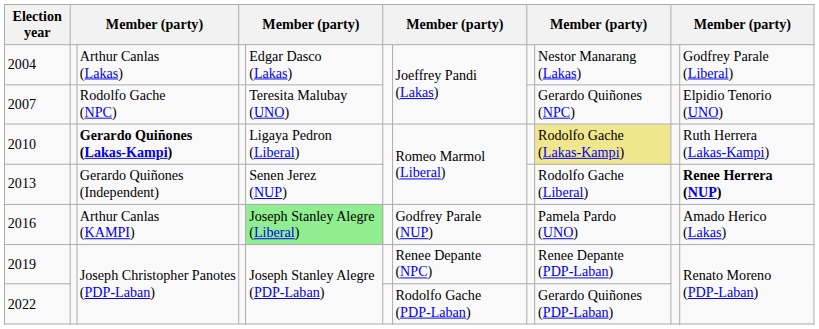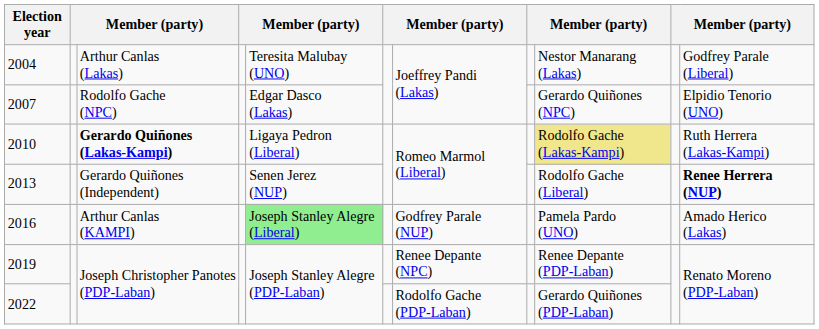 <table class=wikitable style="font-size:90%">
 <tr>
 <th width=60px>Election<br>year</th>
 <th colspan=2 width=140px>Member (party)</th>
 <th colspan=2 width=140px>Member (party)</th>
 <th colspan=2 width=140px>Member (party)</th>
 <th colspan=2 width=140px>Member (party)</th>
 <th colspan=2 width=140px>Member (party)</th>
 </tr>
 <tr>
 <td>2004</td>
 <td bgcolor=></td>
 <td>Arthur Canlas<br>(<a href='#'>Lakas</a>)</td>
 <td bgcolor=></td>
-<td>Edgar Dasco<br>(<a href='#'>Lakas</a>)</td>
+<td>Teresita Malubay<br>(<a href='#'>UNO</a>)</td>
 <td rowspan=2 bgcolor=></td>
 <td rowspan=2>Joeffrey Pandi<br>(<a href='#'>Lakas</a>)</td>
 <td bgcolor=></td>
 <td>Nestor Manarang<br>(<a href='#'>Lakas</a>)</td>
 <td bgcolor=></td>
 <td>Godfrey Parale<br>(<a href='#'>Liberal</a>)</td>
 </tr>
 <tr>
 <td>2007</td>
 <td bgcolor=></td>
 <td>Rodolfo Gache<br>(<a href='#'>NPC</a>)</td>
 <td bgcolor=></td>
-<td>Teresita Malubay<br>(<a href='#'>UNO</a>)</td>
+<td>Edgar Dasco<br>(<a href='#'>Lakas</a>)</td>
 <td bgcolor=></td>
 <td>Gerardo Quiñones<br>(<a href='#'>NPC</a>)</td>
 <td bgcolor=></td>
 <td>Elpidio Tenorio<br>(<a href='#'>UNO</a>)</td>
 </tr>
 <tr>
 <td>2010</td>
 <td bgcolor=></td>
 <td><strong>Gerardo Quiñones<br>(<a href='#'>Lakas-Kampi</a>)</strong></td>
 <td bgcolor=></td>
 <td>Ligaya Pedron<br>(<a href='#'>Liberal</a>)</td>
 <td rowspan=2 bgcolor=></td>
 <td rowspan=2>Romeo Marmol<br>(<a href='#'>Liberal</a>)</td>
 <td bgcolor=></td>
 <td style="background: khaki;">Rodolfo Gache<br>(<a href='#'>Lakas-Kampi</a>)</td>
 <td bgcolor=></td>
 <td>Ruth Herrera<br>(<a href='#'>Lakas-Kampi</a>)</td>
 </tr>
 <tr>
 <td>2013</td>
 <td bgcolor=></td>
 <td>Gerardo Quiñones<br>(Independent)</td>
 <td bgcolor=></td>
 <td>Senen Jerez<br>(<a href='#'>NUP</a>)</td>
 <td bgcolor=></td>
 <td>Rodolfo Gache<br>(<a href='#'>Liberal</a>)</td>
 <td bgcolor=></td>
 <td><strong>Renee Herrera<br>(<a href='#'>NUP</a>)</strong></td>
 </tr>
 <tr>
 <td>2016</td>
 <td bgcolor=></td>
 <td>Arthur Canlas<br>(<a href='#'>KAMPI</a>)</td>
 <td bgcolor=></td>
 <td style="background: lightgreen;">Joseph Stanley Alegre<br>(<a href='#'>Liberal</a>)</td>
 <td bgcolor=></td>
 <td>Godfrey Parale<br>(<a href='#'>NUP</a>)</td>
 <td bgcolor=></td>
 <td>Pamela Pardo<br>(<a href='#'>UNO</a>)</td>
 <td bgcolor=></td>
 <td>Amado Herico<br>(<a href='#'>Lakas</a>)</td>
 </tr>
 <tr>
 <td>2019</td>
 <td rowspan=2 bgcolor=></td>
 <td rowspan=2>Joseph Christopher Panotes<br>(<a href='#'>PDP-Laban</a>)</td>
 <td rowspan=2 bgcolor=></td>
 <td rowspan=2>Joseph Stanley Alegre<br>(<a href='#'>PDP-Laban</a>)</td>
 <td bgcolor=></td>
 <td>Renee Depante<br>(<a href='#'>NPC</a>)</td>
 <td bgcolor=></td>
 <td>Renee Depante<br>(<a href='#'>PDP-Laban</a>)</td>
 <td rowspan=2 bgcolor=></td>
 <td rowspan=2>Renato Moreno<br>(<a href='#'>PDP-Laban</a>)</td>
 </tr>
 <tr>
 <td>2022</td>
 <td bgcolor=></td>
 <td>Rodolfo Gache<br>(<a href='#'>PDP-Laban</a>)</td>
 <td bgcolor=></td>
 <td>Gerardo Quiñones<br>(<a href='#'>PDP-Laban</a>)</td>
 </tr>
 </table>
